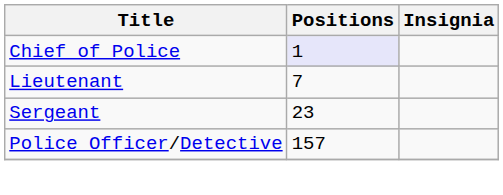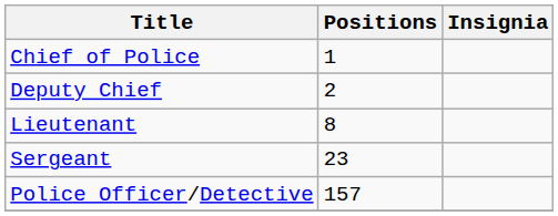 <table class="wikitable">
 <tr>
 <th>Title</th>
 <th>Positions</th>
 <th>Insignia</th>
 </tr>
 <tr>
 <td><a href='#'>Chief of Police</a></td>
-<td style="background: lavender;">1</td>
+<td>1</td>
+<td></td>
+</tr>
+<tr>
+<td><a href='#'>Deputy Chief</a></td>
+<td>2</td>
 <td></td>
 </tr>
 <tr>
 <td><a href='#'>Lieutenant</a></td>
-<td>7</td>
+<td>8</td>
 <td></td>
 </tr>
 <tr>
 <td><a href='#'>Sergeant</a></td>
 <td>23</td>
 <td></td>
 </tr>
 <tr>
 <td><a href='#'>Police Officer</a>/<a href='#'>Detective</a></td>
 <td>157</td>
 <td></td>
 </tr>
 <tr>
 </tr>
 </table>
